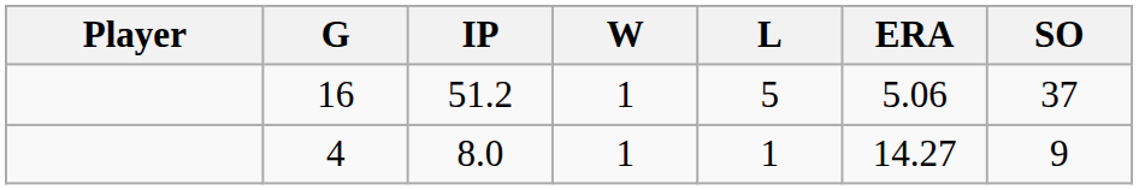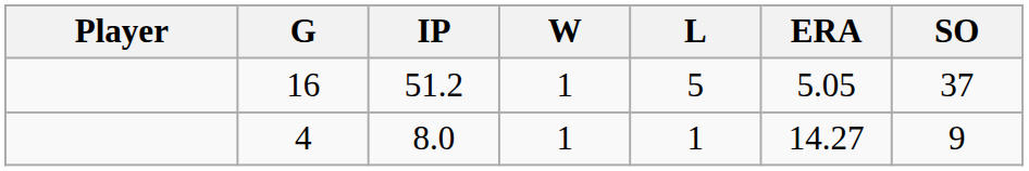 <table class="wikitable sortable">
 <tr>
 <th bgcolor="#DDDDFF" width="16%">Player</th>
 <th bgcolor="#DDDDFF" width="9%">G</th>
 <th bgcolor="#DDDDFF" width="9%">IP</th>
 <th bgcolor="#DDDDFF" width="9%">W</th>
 <th bgcolor="#DDDDFF" width="9%">L</th>
 <th bgcolor="#DDDDFF" width="9%">ERA</th>
 <th bgcolor="#DDDDFF" width="9%">SO</th>
 </tr>
 <tr align="center">
 <td></td>
 <td>16</td>
 <td>51.2</td>
 <td>1</td>
 <td>5</td>
-<td>5.06</td>
+<td>5.05</td>
 <td>37</td>
 </tr>
 <tr align="center">
 <td></td>
 <td>4</td>
 <td>8.0</td>
 <td>1</td>
 <td>1</td>
 <td>14.27</td>
 <td>9</td>
 </tr>
 </table>
